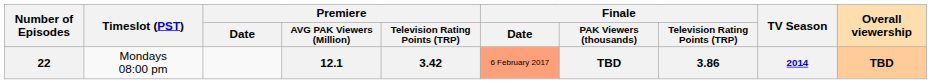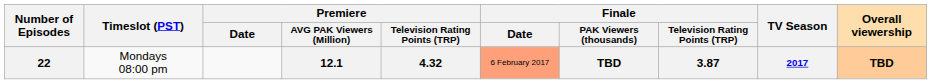 <table class="wikitable plainrowheaders" style="text-align:center; width:100%;">
 <tr>
 <th scope="col" style="width:8%;" rowspan="2">Number of Episodes</th>
 <th scope="col" style="width:12%;" rowspan="2">Timeslot (<a href='#'>PST</a>)</th>
 <th scope="col" colspan=3>Premiere</th>
 <th scope="col" colspan=3>Finale</th>
 <th scope="col" style="width:8%;" rowspan="2">TV Season</th>
 <th scope="col" style="width:9%; background:#ffdead;" rowspan="2">Overall viewership</th>
 </tr>
 <tr>
 <th scope="col" style="width:8%;">Date</th>
 <th scope="col" span style="width:10%; font-size:smaller; line-height:100%;">AVG PAK Viewers<br>(Million)</th>
 <th scope="col" span style="width:10%; font-size:smaller; line-height:100%;">Television Rating Points (TRP)</th>
 <th scope="col" style="width:8%;">Date</th>
 <th scope="col" span style="width:10%; font-size:smaller; line-height:100%;">PAK Viewers<br>(thousands)</th>
 <th scope="col" span style="width:10%; font-size:smaller; line-height:100%;">Television Rating Points (TRP)</th>
 </tr>
 <tr>
 <th>22</th>
 <td rowspan="2" style="text-align:center;">Mondays<br>08:00 pm</td>
 <td style="font-size:11px;line-height:110%"></td>
 <th>12.1</th>
-<th>3.42</th>
+<th>4.32</th>
 <td style="background: lightsalmon; font-size:11px;line-height:110%">6 February 2017</td>
 <th>TBD</th>
-<th>3.86</th>
-<th style="font-size:smaller"><a href='#'>2014</a></th>
+<th>3.87</th>
+<th style="font-size:smaller"><a href='#'>2017</a></th>
 <th style="background:#fc9;">TBD</th>
 </tr>
 </table>
